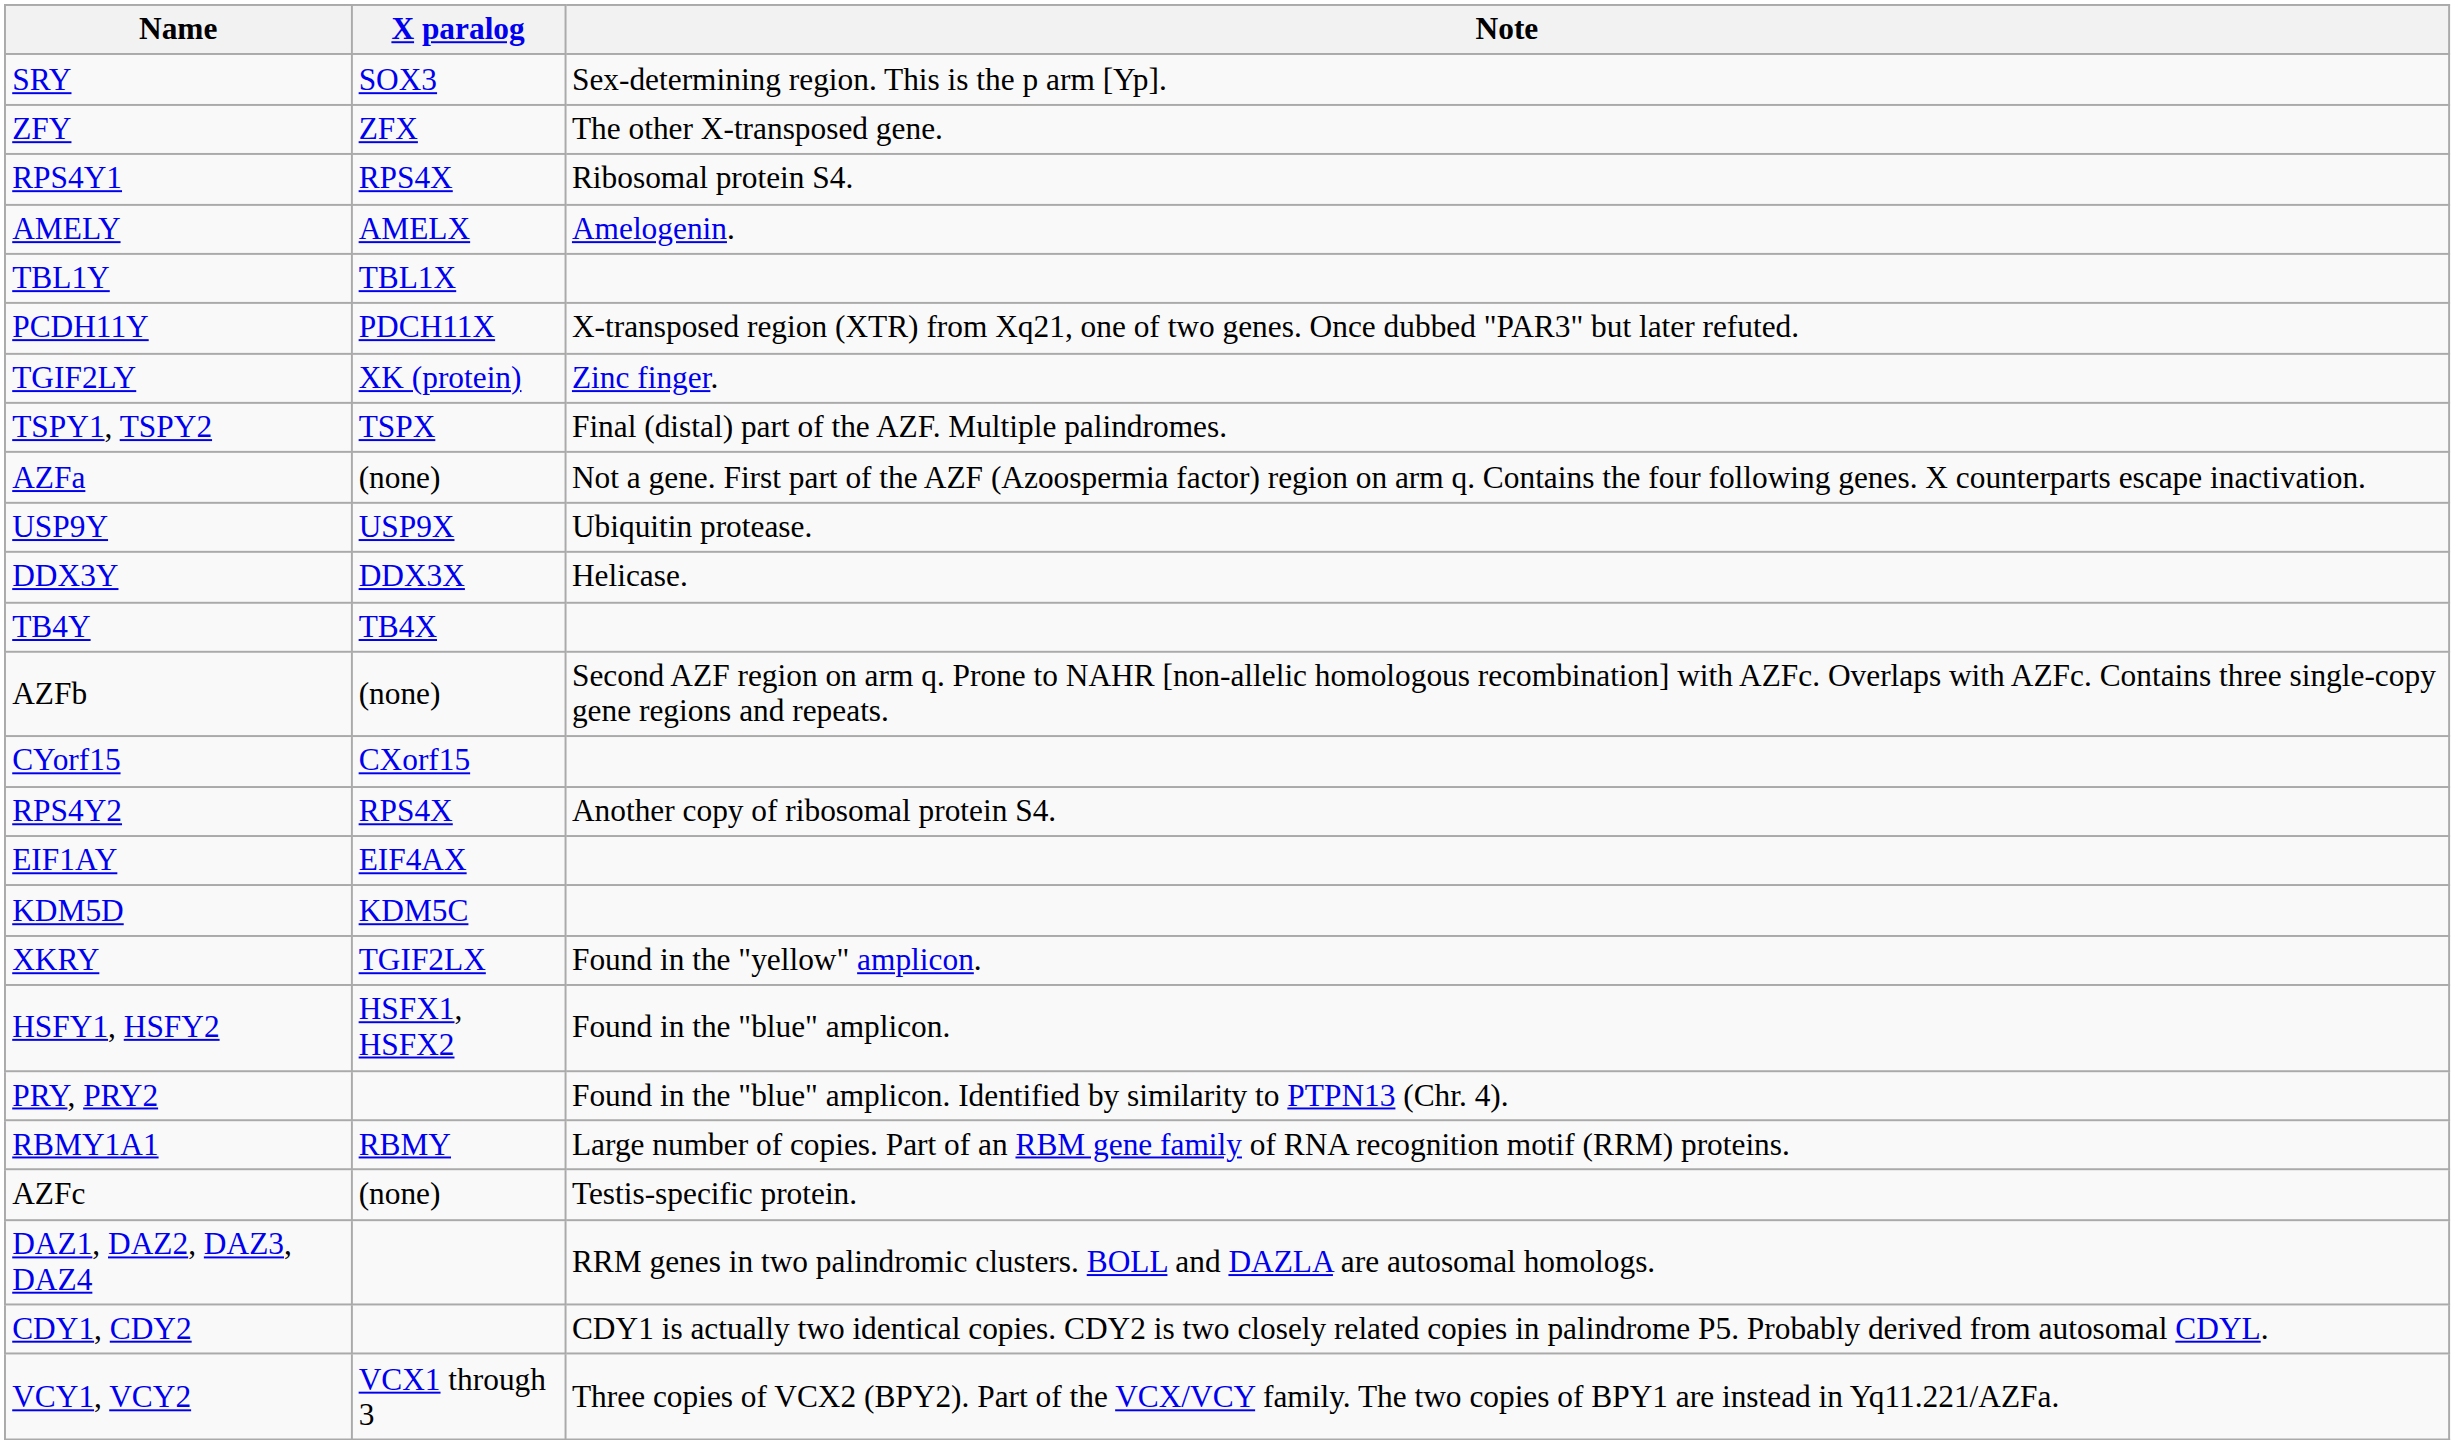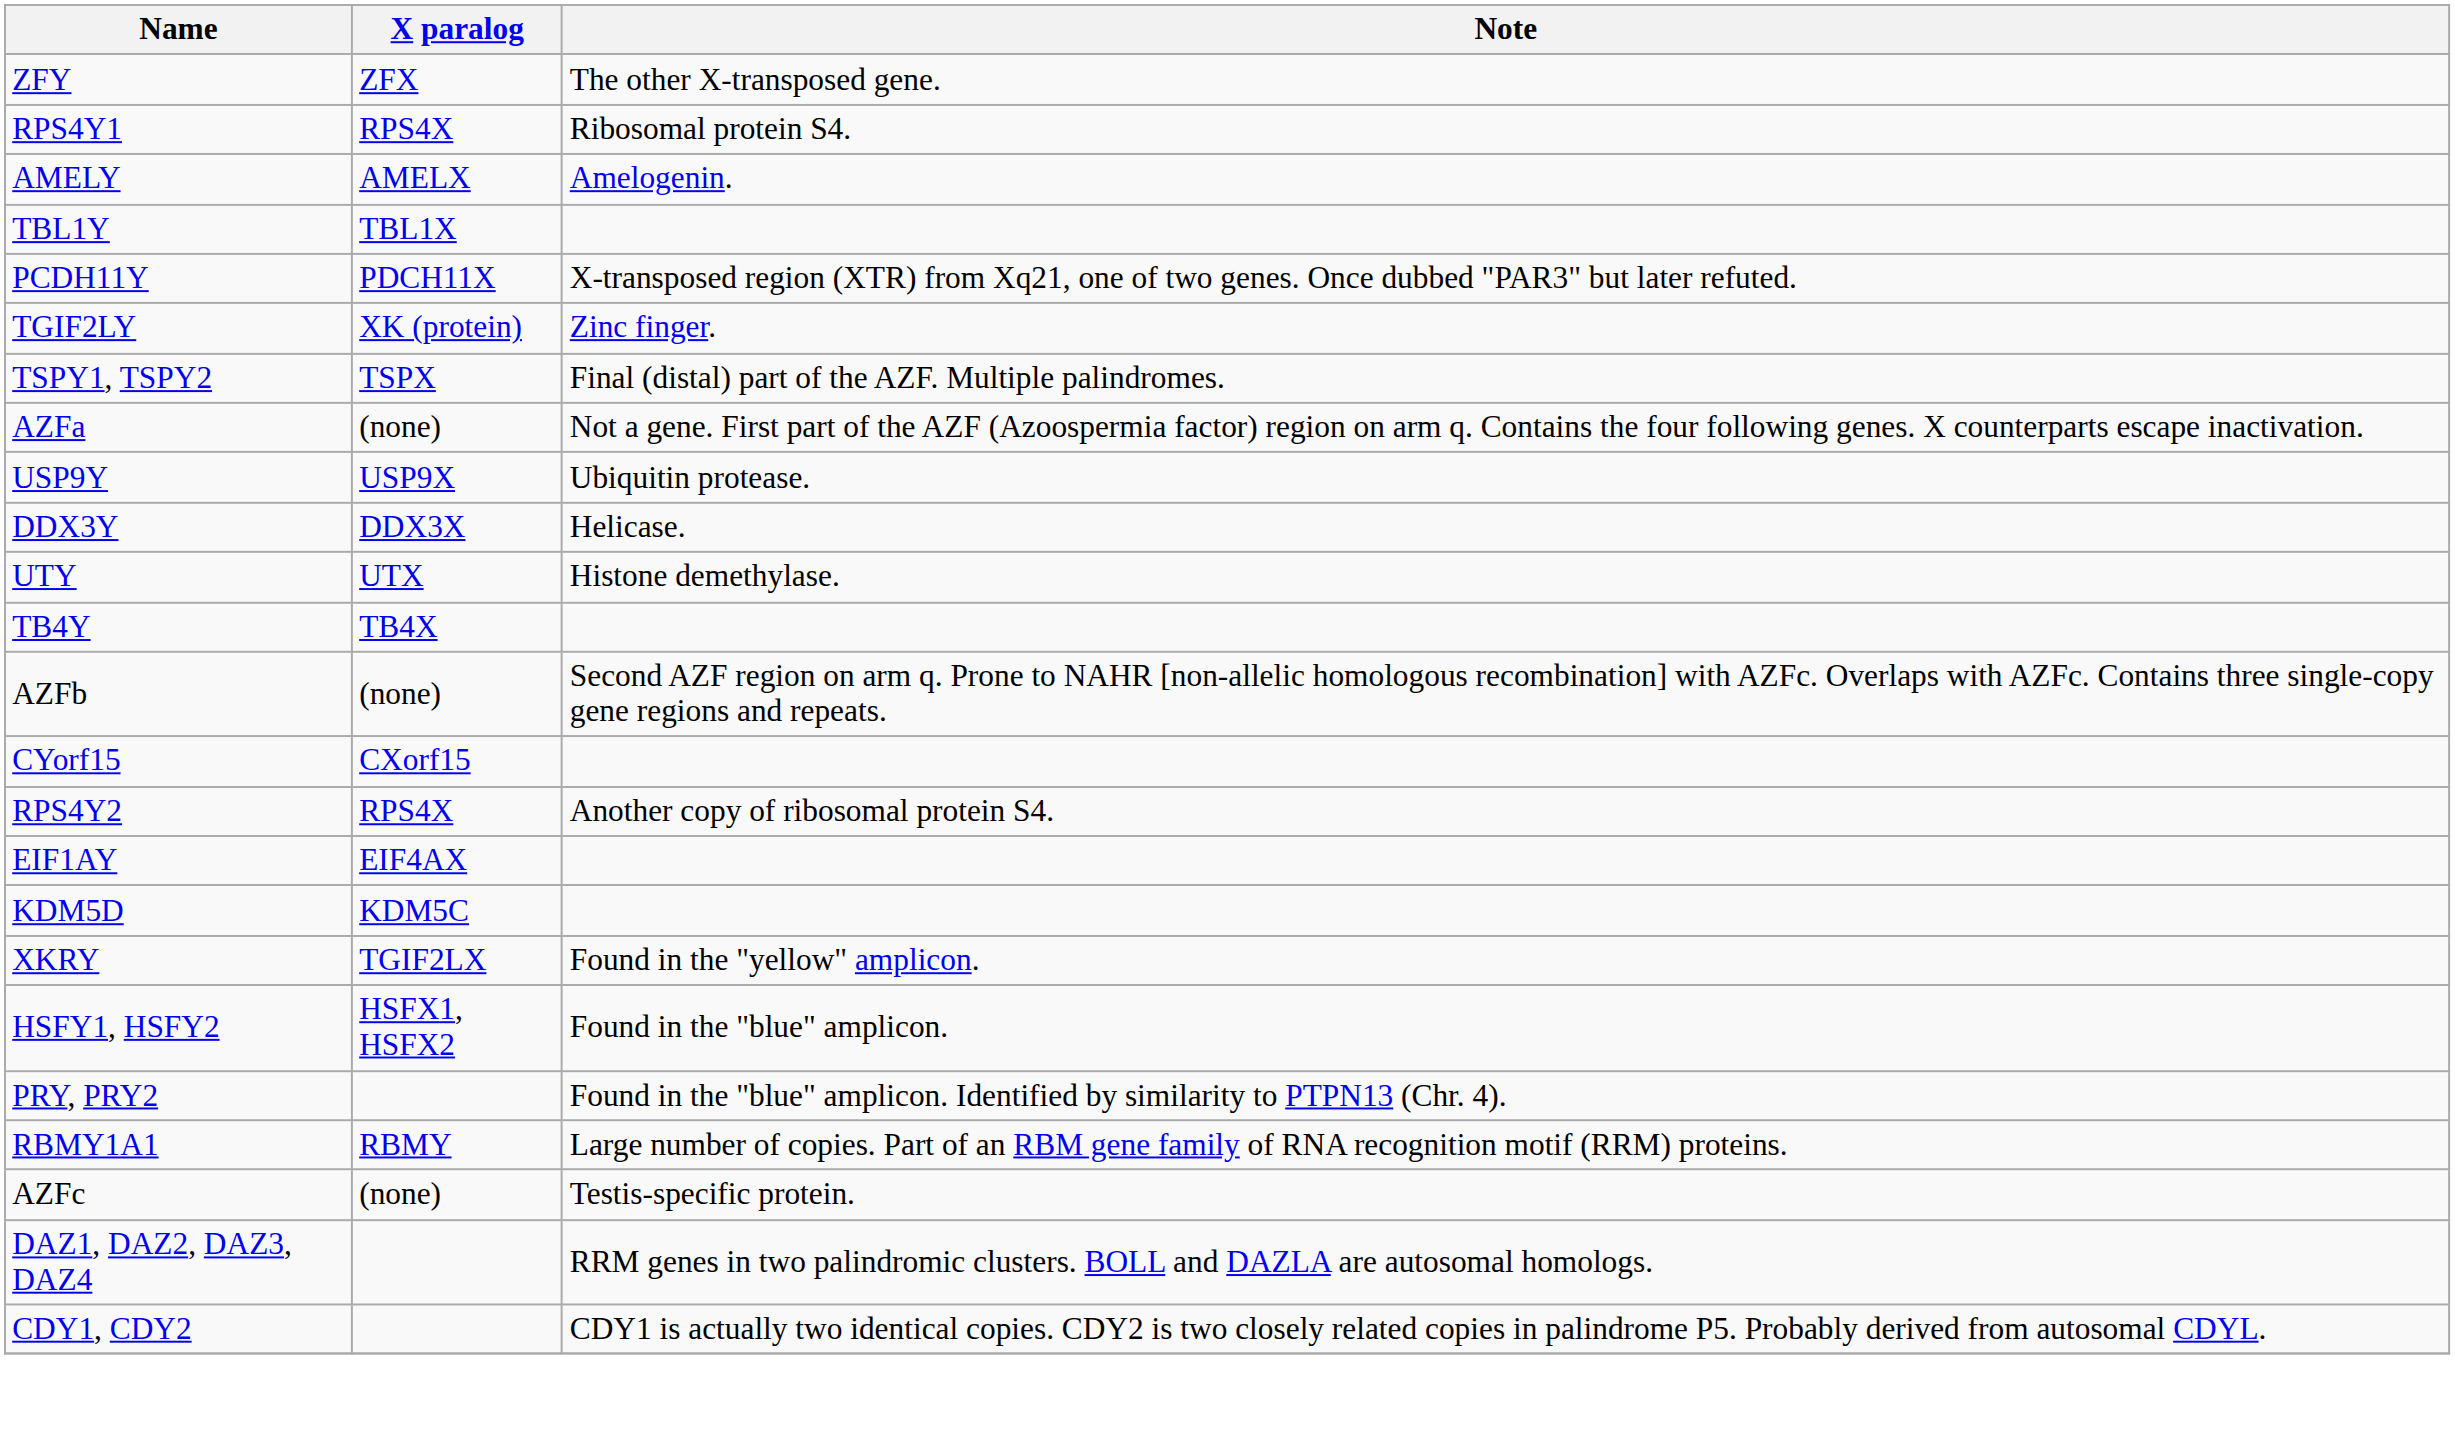 <table class=wikitable>
 <tr>
 <th>Name</th>
 <th><a href='#'>X</a> <a href='#'>paralog</a></th>
 <th>Note</th>
-</tr>
-<tr>
-<td><a href='#'>SRY</a></td>
-<td><a href='#'>SOX3</a></td>
-<td>Sex-determining region. This is the p arm [Yp].</td>
 </tr>
 <tr>
 <td><a href='#'>ZFY</a></td>
 <td><a href='#'>ZFX</a></td>
 <td>The other X-transposed gene.</td>
 </tr>
 <tr>
 <td><a href='#'>RPS4Y1</a></td>
 <td><a href='#'>RPS4X</a></td>
 <td>Ribosomal protein S4.</td>
 </tr>
 <tr>
 <td><a href='#'>AMELY</a></td>
 <td><a href='#'>AMELX</a></td>
 <td><a href='#'>Amelogenin</a>.</td>
 </tr>
 <tr>
 <td><a href='#'>TBL1Y</a></td>
 <td><a href='#'>TBL1X</a></td>
 <td></td>
 </tr>
 <tr>
 <td><a href='#'>PCDH11Y</a></td>
 <td><a href='#'>PDCH11X</a></td>
 <td>X-transposed region (XTR) from Xq21, one of two genes. Once dubbed "PAR3" but later refuted.</td>
 </tr>
 <tr>
 <td><a href='#'>TGIF2LY</a></td>
 <td><a href='#'>XK (protein)</a></td>
 <td><a href='#'>Zinc finger</a>.</td>
 </tr>
 <tr>
 <td><a href='#'>TSPY1</a>, <a href='#'>TSPY2</a></td>
 <td><a href='#'>TSPX</a></td>
 <td>Final (distal) part of the AZF. Multiple palindromes.</td>
 </tr>
 <tr>
 <td><a href='#'>AZFa</a></td>
 <td>(none)</td>
 <td>Not a gene. First part of the AZF (Azoospermia factor) region on arm q. Contains the four following genes. X counterparts escape inactivation.</td>
 </tr>
 <tr>
 <td><a href='#'>USP9Y</a></td>
 <td><a href='#'>USP9X</a></td>
 <td>Ubiquitin protease.</td>
 </tr>
 <tr>
 <td><a href='#'>DDX3Y</a></td>
 <td><a href='#'>DDX3X</a></td>
 <td>Helicase.</td>
+</tr>
+<tr>
+<td><a href='#'>UTY</a></td>
+<td><a href='#'>UTX</a></td>
+<td>Histone demethylase.</td>
 </tr>
 <tr>
 <td><a href='#'>TB4Y</a></td>
 <td><a href='#'>TB4X</a></td>
 <td></td>
 </tr>
 <tr>
 <td>AZFb</td>
 <td>(none)</td>
 <td>Second AZF region on arm q. Prone to NAHR [non-allelic homologous recombination] with AZFc. Overlaps with AZFc. Contains three single-copy gene regions and repeats.</td>
 </tr>
 <tr>
 <td><a href='#'>CYorf15</a></td>
 <td><a href='#'>CXorf15</a></td>
 <td></td>
 </tr>
 <tr>
 <td><a href='#'>RPS4Y2</a></td>
 <td><a href='#'>RPS4X</a></td>
 <td>Another copy of ribosomal protein S4.</td>
 </tr>
 <tr>
 <td><a href='#'>EIF1AY</a></td>
 <td><a href='#'>EIF4AX</a></td>
 <td></td>
 </tr>
 <tr>
 <td><a href='#'>KDM5D</a></td>
 <td><a href='#'>KDM5C</a></td>
 <td></td>
 </tr>
 <tr>
 <td><a href='#'>XKRY</a></td>
 <td><a href='#'>TGIF2LX</a></td>
 <td>Found in the "yellow" <a href='#'>amplicon</a>.</td>
 </tr>
 <tr>
 <td><a href='#'>HSFY1</a>, <a href='#'>HSFY2</a></td>
 <td><a href='#'>HSFX1</a>, <a href='#'>HSFX2</a></td>
 <td>Found in the "blue" amplicon.</td>
 </tr>
 <tr>
 <td><a href='#'>PRY</a>, <a href='#'>PRY2</a></td>
 <td></td>
 <td>Found in the "blue" amplicon. Identified by similarity to <a href='#'>PTPN13</a> (Chr. 4).</td>
 </tr>
 <tr>
 <td><a href='#'>RBMY1A1</a></td>
 <td><a href='#'>RBMY</a></td>
 <td>Large number of copies. Part of an <a href='#'>RBM gene family</a> of RNA recognition motif (RRM) proteins.</td>
 </tr>
 <tr>
 <td>AZFc</td>
 <td>(none)</td>
 <td>Testis-specific protein.</td>
 </tr>
 <tr>
 <td><a href='#'>DAZ1</a>, <a href='#'>DAZ2</a>, <a href='#'>DAZ3</a>, <a href='#'>DAZ4</a></td>
 <td></td>
 <td>RRM genes in two palindromic clusters. <a href='#'>BOLL</a> and <a href='#'>DAZLA</a> are autosomal homologs.</td>
 </tr>
 <tr>
 <td><a href='#'>CDY1</a>, <a href='#'>CDY2</a></td>
 <td></td>
 <td>CDY1 is actually two identical copies. CDY2 is two closely related copies in palindrome P5. Probably derived from autosomal <a href='#'>CDYL</a>.</td>
 </tr>
 <tr>
-<td><a href='#'>VCY1</a>, <a href='#'>VCY2</a></td>
-<td><a href='#'>VCX1</a> through 3</td>
-<td>Three copies of VCX2 (BPY2). Part of the <a href='#'>VCX/VCY</a> family. The two copies of BPY1 are instead in Yq11.221/AZFa.</td>
-</tr>
-<tr>
 </tr>
 </table>
